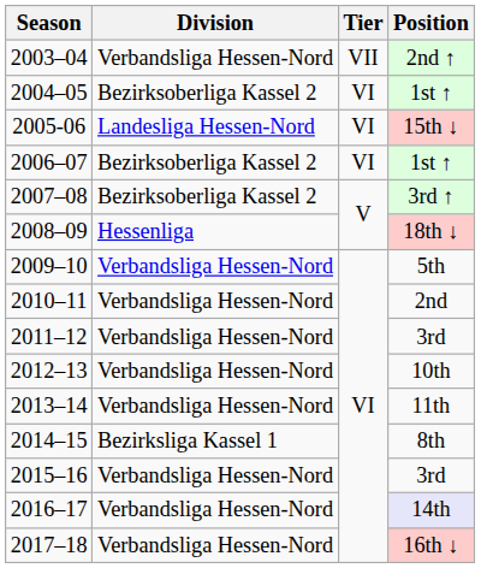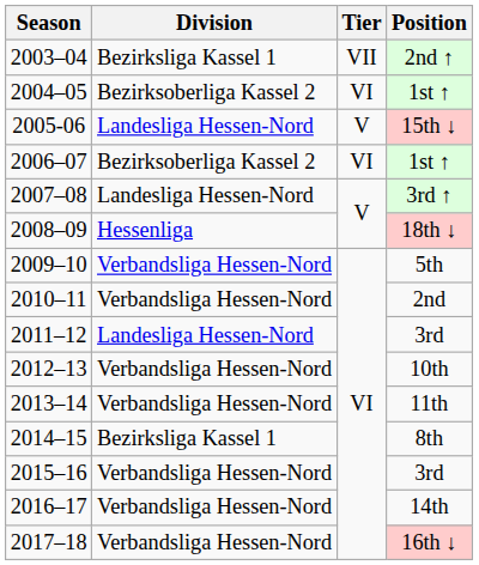 <table class="wikitable">
 <tr>
 <th>Season</th>
 <th>Division</th>
 <th>Tier</th>
 <th>Position</th>
 </tr>
 <tr align="center">
 <td>2003–04</td>
-<td align="left">Verbandsliga Hessen-Nord</td>
+<td align="left">Bezirksliga Kassel 1</td>
 <td>VII</td>
 <td style="background:#ddffdd">2nd ↑</td>
 </tr>
 <tr align="center">
 <td>2004–05</td>
 <td align="left">Bezirksoberliga Kassel 2</td>
 <td>VI</td>
 <td style="background:#ddffdd">1st ↑</td>
 </tr>
 <tr align="center">
 <td>2005-06</td>
 <td align="left"><a href='#'>Landesliga Hessen-Nord</a></td>
-<td>VI</td>
+<td>V</td>
 <td style="background:#ffcccc">15th ↓</td>
 </tr>
 <tr align="center">
 <td>2006–07</td>
 <td align="left">Bezirksoberliga Kassel 2</td>
 <td>VI</td>
 <td style="background:#ddffdd">1st ↑</td>
 </tr>
 <tr align="center">
 <td>2007–08</td>
-<td align="left">Bezirksoberliga Kassel 2</td>
+<td align="left">Landesliga Hessen-Nord</td>
 <td rowspan=2>V</td>
 <td style="background:#ddffdd">3rd ↑</td>
 </tr>
 <tr align="center">
 <td>2008–09</td>
 <td align="left"><a href='#'>Hessenliga</a></td>
 <td style="background:#ffcccc">18th ↓</td>
 </tr>
 <tr align="center">
 <td>2009–10</td>
 <td align="left"><a href='#'>Verbandsliga Hessen-Nord</a></td>
 <td rowspan=9>VI</td>
 <td>5th</td>
 </tr>
 <tr align="center">
 <td>2010–11</td>
 <td align="left">Verbandsliga Hessen-Nord</td>
 <td>2nd</td>
 </tr>
 <tr align="center">
 <td>2011–12</td>
-<td align="left">Verbandsliga Hessen-Nord</td>
+<td align="left"><a href='#'>Landesliga Hessen-Nord</a></td>
 <td>3rd</td>
 </tr>
 <tr align="center">
 <td>2012–13</td>
 <td align="left">Verbandsliga Hessen-Nord</td>
 <td>10th</td>
 </tr>
 <tr align="center">
 <td>2013–14</td>
 <td align="left">Verbandsliga Hessen-Nord</td>
 <td>11th</td>
 </tr>
 <tr align="center">
 <td>2014–15</td>
 <td align="left">Bezirksliga Kassel 1</td>
 <td>8th</td>
 </tr>
 <tr align="center">
 <td>2015–16</td>
 <td align="left">Verbandsliga Hessen-Nord</td>
 <td>3rd</td>
 </tr>
 <tr align="center">
 <td>2016–17</td>
 <td align="left">Verbandsliga Hessen-Nord</td>
-<td style="background: lavender;">14th</td>
+<td>14th</td>
 </tr>
 <tr align="center">
 <td>2017–18</td>
 <td align="left">Verbandsliga Hessen-Nord</td>
 <td style="background:#ffcccc">16th ↓</td>
 </tr>
 </table>
